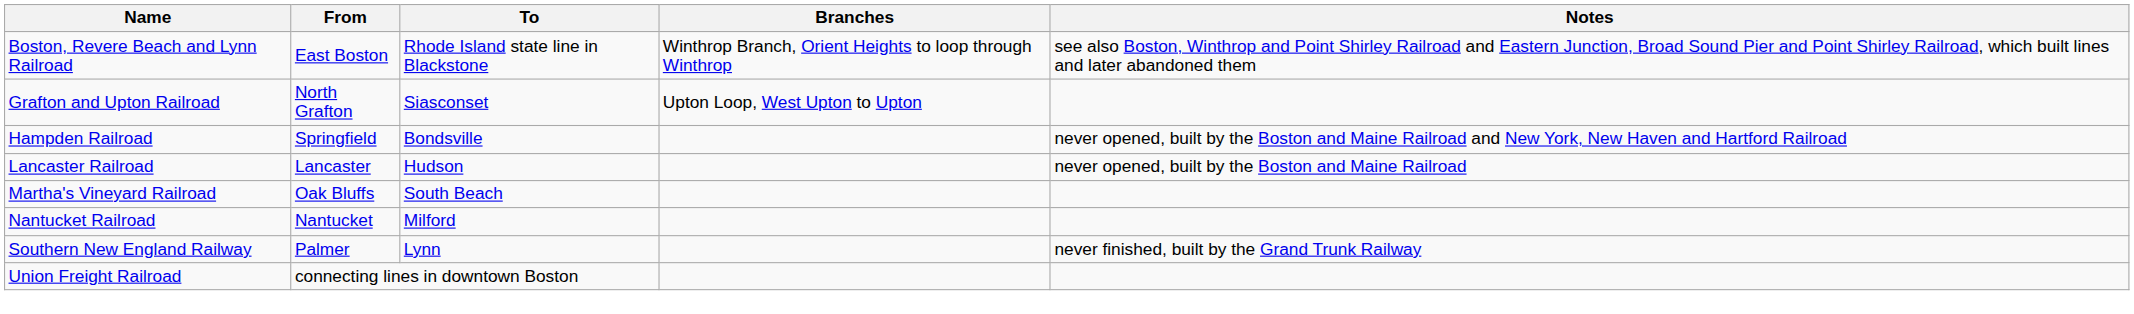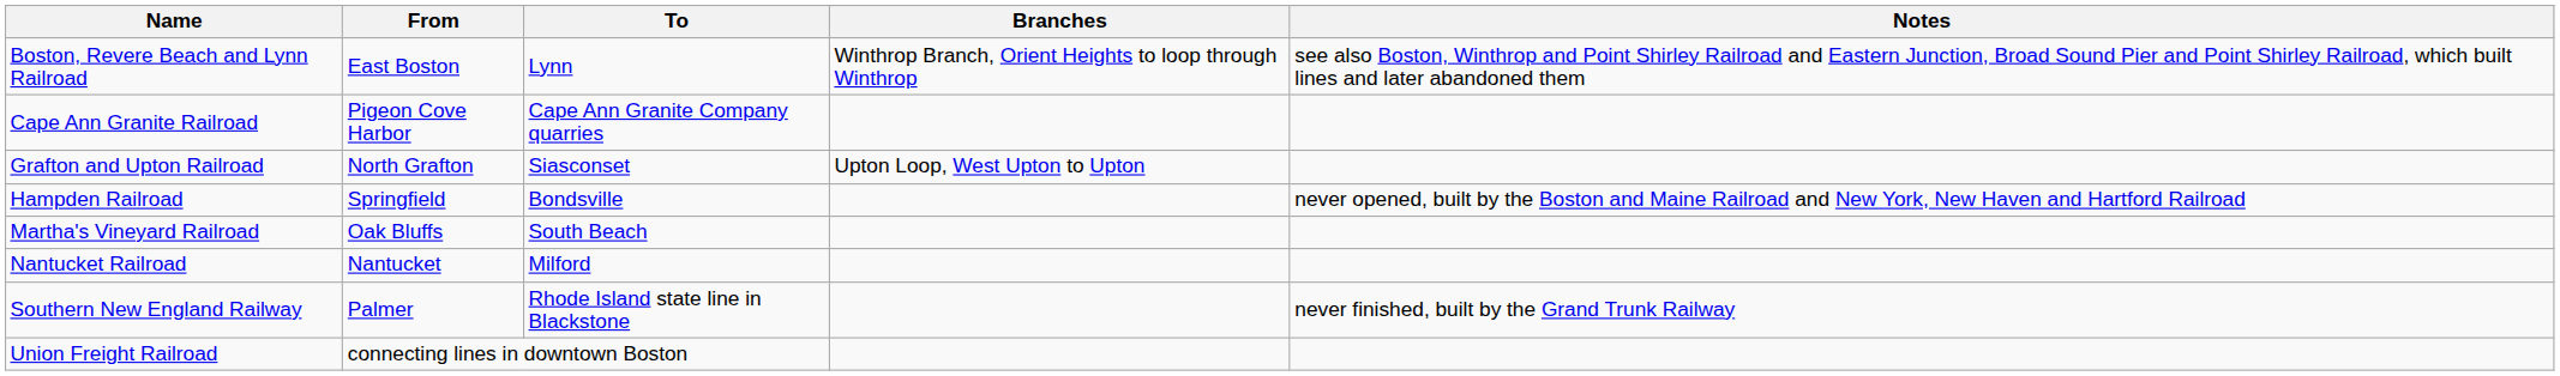 <table class="wikitable">
 <tr>
 <th>Name</th>
 <th>From</th>
 <th>To</th>
 <th>Branches</th>
 <th>Notes</th>
 </tr>
 <tr>
 <td><a href='#'>Boston, Revere Beach and Lynn Railroad</a></td>
 <td><a href='#'>East Boston</a></td>
-<td><a href='#'>Rhode Island</a> state line in <a href='#'>Blackstone</a></td>
+<td><a href='#'>Lynn</a></td>
 <td>Winthrop Branch, <a href='#'>Orient Heights</a> to loop through <a href='#'>Winthrop</a></td>
 <td>see also <a href='#'>Boston, Winthrop and Point Shirley Railroad</a> and <a href='#'>Eastern Junction, Broad Sound Pier and Point Shirley Railroad</a>, which built lines and later abandoned them</td>
+</tr>
+<tr>
+<td><a href='#'>Cape Ann Granite Railroad</a></td>
+<td><a href='#'>Pigeon Cove Harbor</a></td>
+<td><a href='#'>Cape Ann Granite Company</a> <a href='#'>quarries</a></td>
+<td></td>
+<td></td>
 </tr>
 <tr>
 <td><a href='#'>Grafton and Upton Railroad</a></td>
 <td><a href='#'>North Grafton</a></td>
 <td><a href='#'>Siasconset</a></td>
 <td>Upton Loop, <a href='#'>West Upton</a> to <a href='#'>Upton</a></td>
 <td></td>
 </tr>
 <tr>
 <td><a href='#'>Hampden Railroad</a></td>
 <td><a href='#'>Springfield</a></td>
 <td><a href='#'>Bondsville</a></td>
 <td></td>
 <td>never opened, built by the <a href='#'>Boston and Maine Railroad</a> and <a href='#'>New York, New Haven and Hartford Railroad</a></td>
-</tr>
-<tr>
-<td><a href='#'>Lancaster Railroad</a></td>
-<td><a href='#'>Lancaster</a></td>
-<td><a href='#'>Hudson</a></td>
-<td></td>
-<td>never opened, built by the <a href='#'>Boston and Maine Railroad</a></td>
 </tr>
 <tr>
 <td><a href='#'>Martha's Vineyard Railroad</a></td>
 <td><a href='#'>Oak Bluffs</a></td>
 <td><a href='#'>South Beach</a></td>
 <td></td>
 <td></td>
 </tr>
 <tr>
 <td><a href='#'>Nantucket Railroad</a></td>
 <td><a href='#'>Nantucket</a></td>
 <td><a href='#'>Milford</a></td>
 <td></td>
 <td></td>
 </tr>
 <tr>
 <td><a href='#'>Southern New England Railway</a></td>
 <td><a href='#'>Palmer</a></td>
-<td><a href='#'>Lynn</a></td>
+<td><a href='#'>Rhode Island</a> state line in <a href='#'>Blackstone</a></td>
 <td></td>
 <td>never finished, built by the <a href='#'>Grand Trunk Railway</a></td>
 </tr>
 <tr>
 <td><a href='#'>Union Freight Railroad</a></td>
 <td colspan=2>connecting lines in downtown Boston</td>
 <td></td>
 <td></td>
 </tr>
 </table>
